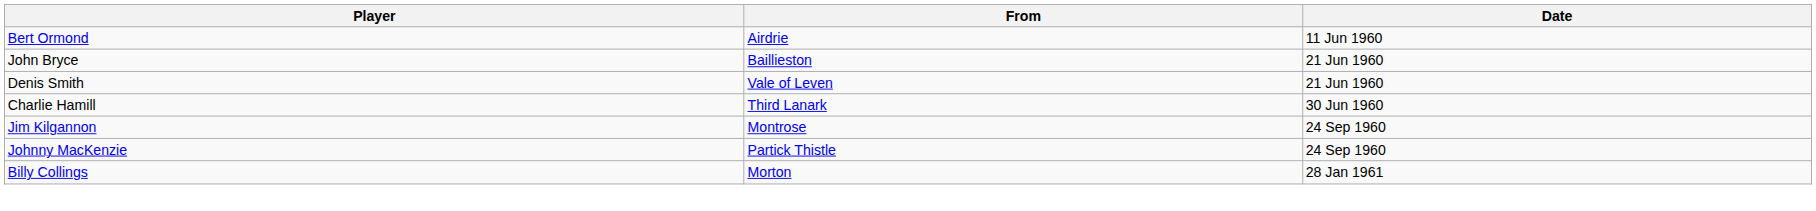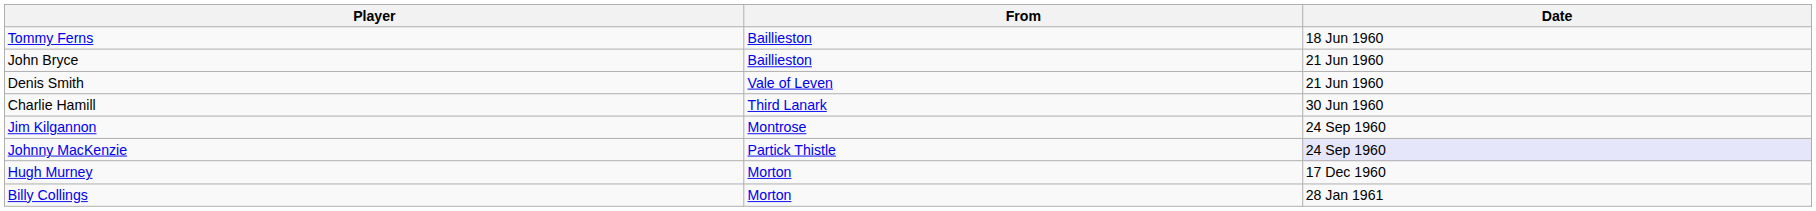 <table class="wikitable" style="text-align:center; font-size:95%;width:98%; text-align:left">
 <tr>
 <th>Player</th>
 <th>From</th>
 <th>Date</th>
 </tr>
 <tr>
-<td> <a href='#'>Bert Ormond</a></td>
-<td> <a href='#'>Airdrie</a></td>
-<td>11 Jun 1960</td>
+<td> <a href='#'>Tommy Ferns</a></td>
+<td> <a href='#'>Baillieston</a></td>
+<td>18 Jun 1960</td>
 </tr>
 <tr>
 <td> John Bryce</td>
 <td> <a href='#'>Baillieston</a></td>
 <td>21 Jun 1960</td>
 </tr>
 <tr>
 <td> Denis Smith</td>
 <td> <a href='#'>Vale of Leven</a></td>
 <td>21 Jun 1960</td>
 </tr>
 <tr>
 <td> Charlie Hamill</td>
 <td> <a href='#'>Third Lanark</a></td>
 <td>30 Jun 1960</td>
 </tr>
 <tr>
 <td> <a href='#'>Jim Kilgannon</a></td>
 <td> <a href='#'>Montrose</a></td>
 <td>24 Sep 1960</td>
 </tr>
 <tr>
 <td> <a href='#'>Johnny MacKenzie</a></td>
 <td> <a href='#'>Partick Thistle</a></td>
-<td>24 Sep 1960</td>
+<td style="background: lavender;">24 Sep 1960</td>
+</tr>
+<tr>
+<td> <a href='#'>Hugh Murney</a></td>
+<td> <a href='#'>Morton</a></td>
+<td>17 Dec 1960</td>
 </tr>
 <tr>
 <td> <a href='#'>Billy Collings</a></td>
 <td> <a href='#'>Morton</a></td>
 <td>28 Jan 1961</td>
 </tr>
 </table>
